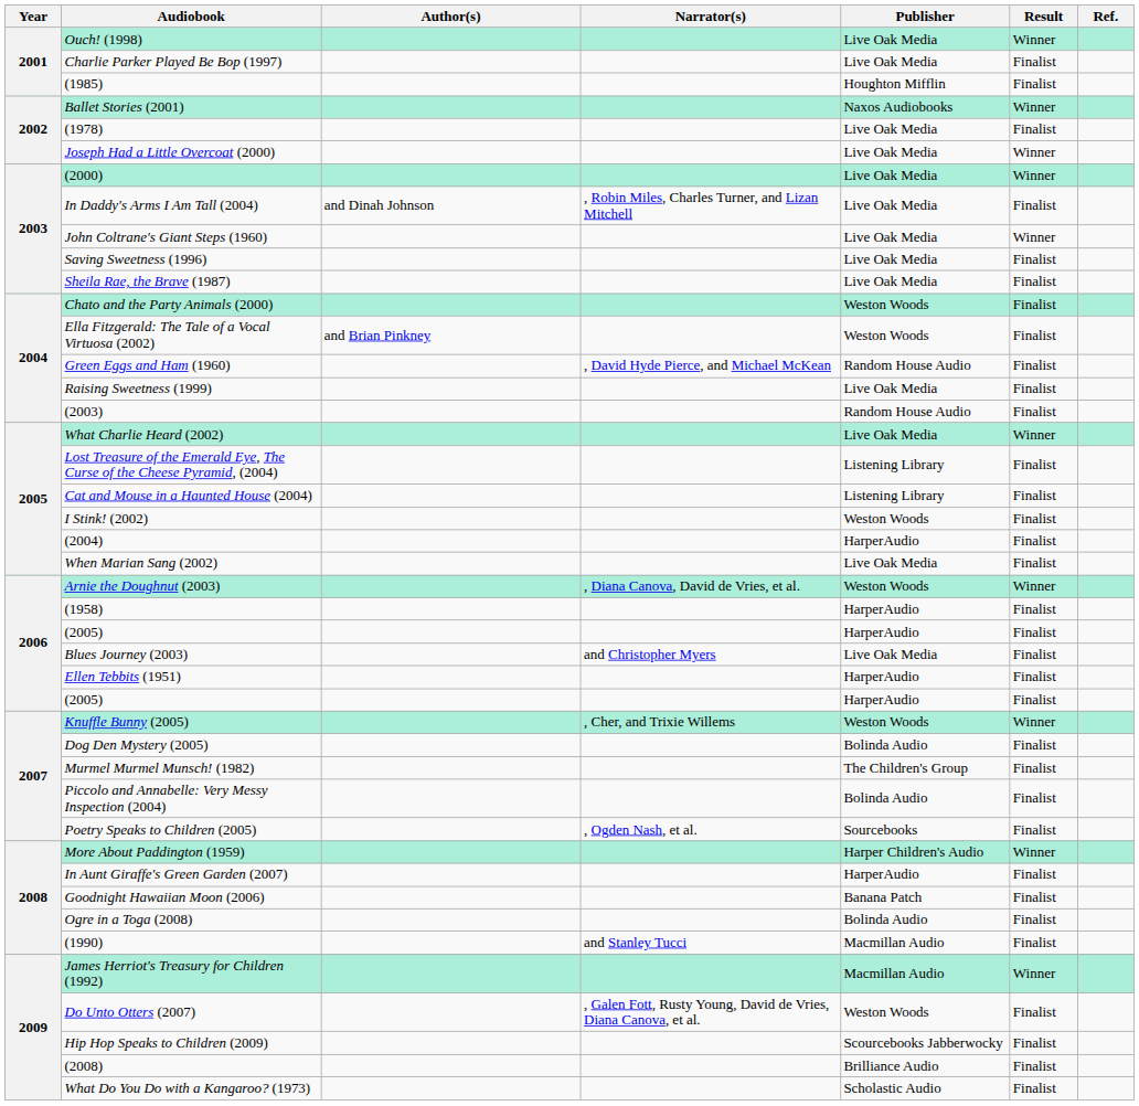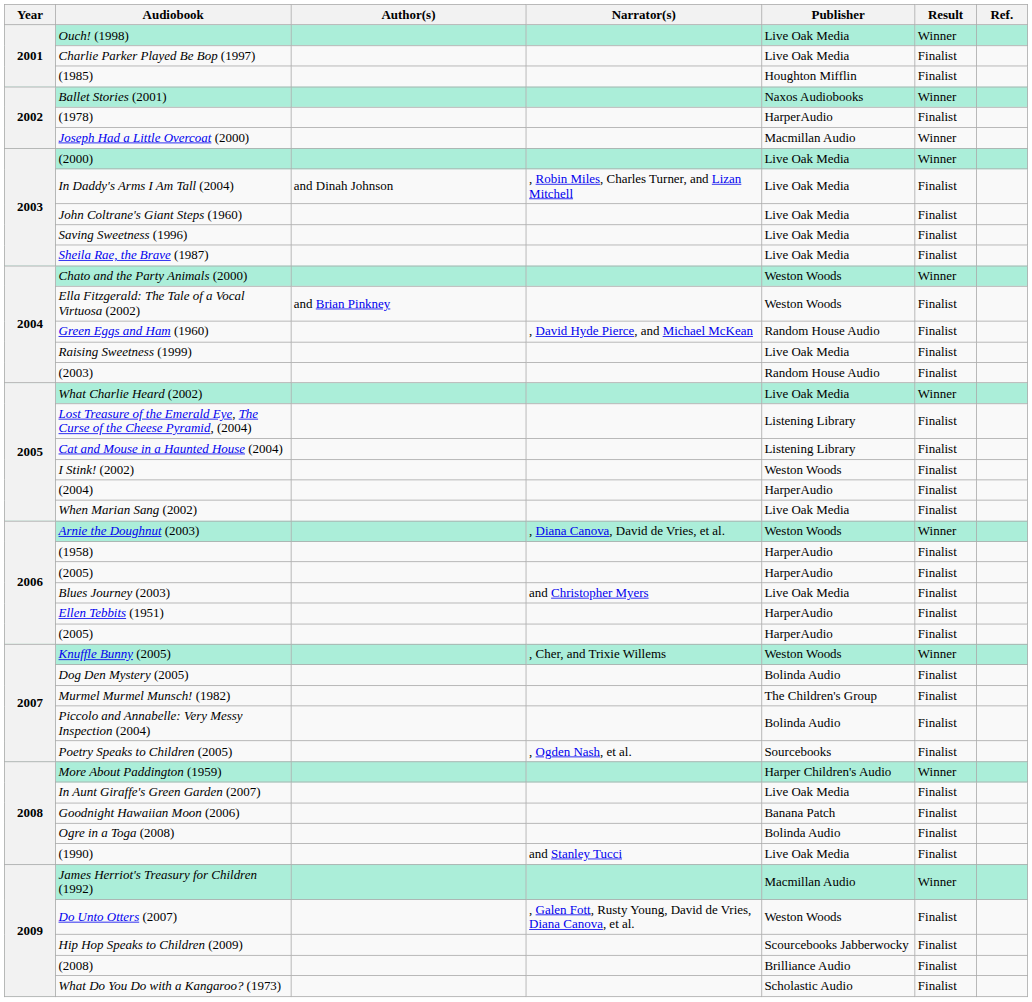 <table class="wikitable sortable mw-collapsible" style="width:100%">
 <tr>
 <th scope="col" width="5%">Year</th>
 <th scope="col" width="23%">Audiobook</th>
 <th scope="col" width="23%">Author(s)</th>
 <th scope="col" width="23%">Narrator(s)</th>
 <th scope="col" width="15%">Publisher</th>
 <th scope="col" width="6%">Result</th>
 <th scope="col" width="5%">Ref.</th>
 </tr>
 <tr style="background:#ABEED9">
 <th rowspan="3">2001<br></th>
 <td><em>Ouch!</em> (1998)</td>
 <td></td>
 <td></td>
 <td>Live Oak Media</td>
 <td>Winner</td>
 <td></td>
 </tr>
 <tr>
 <td><em>Charlie Parker Played Be Bop</em> (1997)</td>
 <td></td>
 <td></td>
 <td>Live Oak Media</td>
 <td>Finalist</td>
 <td></td>
 </tr>
 <tr>
 <td><em></em> (1985)</td>
 <td></td>
 <td></td>
 <td>Houghton Mifflin</td>
 <td>Finalist</td>
 <td></td>
 </tr>
 <tr style="background:#ABEED9">
 <th rowspan="3">2002<br></th>
 <td><em>Ballet Stories</em> (2001)</td>
 <td></td>
 <td></td>
 <td>Naxos Audiobooks</td>
 <td>Winner</td>
 <td></td>
 </tr>
 <tr>
 <td><em></em> (1978)</td>
 <td></td>
 <td></td>
-<td>Live Oak Media</td>
+<td>HarperAudio</td>
 <td>Finalist</td>
 <td></td>
 </tr>
 <tr>
 <td><em><a href='#'>Joseph Had a Little Overcoat</a></em> (2000)</td>
 <td></td>
 <td></td>
-<td>Live Oak Media</td>
+<td>Macmillan Audio</td>
 <td>Winner</td>
 <td></td>
 </tr>
 <tr style="background:#ABEED9">
 <th rowspan="5">2003<br></th>
 <td><em></em> (2000)</td>
 <td></td>
 <td></td>
 <td>Live Oak Media</td>
 <td>Winner</td>
 <td></td>
 </tr>
 <tr>
 <td><em>In Daddy's Arms I Am Tall</em> (2004)</td>
 <td> and Dinah Johnson</td>
 <td>, <a href='#'>Robin Miles</a>, Charles Turner, and <a href='#'>Lizan Mitchell</a></td>
 <td>Live Oak Media</td>
 <td>Finalist</td>
 <td></td>
 </tr>
 <tr>
 <td><em>John Coltrane's Giant Steps</em> (1960)</td>
 <td></td>
 <td></td>
 <td>Live Oak Media</td>
-<td>Winner</td>
+<td>Finalist</td>
 <td></td>
 </tr>
 <tr>
 <td><em>Saving Sweetness</em> (1996)</td>
 <td></td>
 <td></td>
 <td>Live Oak Media</td>
 <td>Finalist</td>
 <td></td>
 </tr>
 <tr>
 <td><em><a href='#'>Sheila Rae, the Brave</a></em> (1987)</td>
 <td></td>
 <td></td>
 <td>Live Oak Media</td>
 <td>Finalist</td>
 <td></td>
 </tr>
 <tr style="background:#ABEED9">
 <th rowspan="5">2004<br></th>
 <td><em>Chato and the Party Animals</em> (2000)</td>
 <td></td>
 <td></td>
 <td>Weston Woods</td>
-<td>Finalist</td>
+<td>Winner</td>
 <td></td>
 </tr>
 <tr>
 <td><em>Ella Fitzgerald: The Tale of a Vocal Virtuosa</em> (2002)</td>
 <td> and <a href='#'>Brian Pinkney</a></td>
 <td></td>
 <td>Weston Woods</td>
 <td>Finalist</td>
 <td></td>
 </tr>
 <tr>
 <td><em><a href='#'>Green Eggs and Ham</a></em> (1960)</td>
 <td></td>
 <td>, <a href='#'>David Hyde Pierce</a>, and <a href='#'>Michael McKean</a></td>
 <td>Random House Audio</td>
 <td>Finalist</td>
 <td></td>
 </tr>
 <tr>
 <td><em>Raising Sweetness</em> (1999)</td>
 <td></td>
 <td></td>
 <td>Live Oak Media</td>
 <td>Finalist</td>
 <td></td>
 </tr>
 <tr>
 <td><em></em> (2003)</td>
 <td></td>
 <td></td>
 <td>Random House Audio</td>
 <td>Finalist</td>
 <td></td>
 </tr>
 <tr style="background:#ABEED9">
 <th rowspan="6">2005<br></th>
 <td><em>What Charlie Heard</em> (2002)</td>
 <td></td>
 <td></td>
 <td>Live Oak Media</td>
 <td>Winner</td>
 <td></td>
 </tr>
 <tr>
 <td><em><a href='#'>Lost Treasure of the Emerald Eye</a></em>, <em><a href='#'>The Curse of the Cheese Pyramid</a></em>, (2004)</td>
 <td></td>
 <td></td>
 <td>Listening Library</td>
 <td>Finalist</td>
 <td></td>
 </tr>
 <tr>
 <td><em><a href='#'>Cat and Mouse in a Haunted House</a></em> (2004)</td>
 <td></td>
 <td></td>
 <td>Listening Library</td>
 <td>Finalist</td>
 <td></td>
 </tr>
 <tr>
 <td><em>I Stink!</em> (2002)</td>
 <td></td>
 <td></td>
 <td>Weston Woods</td>
 <td>Finalist</td>
 <td></td>
 </tr>
 <tr>
 <td><em></em> (2004)</td>
 <td></td>
 <td></td>
 <td>HarperAudio</td>
 <td>Finalist</td>
 <td></td>
 </tr>
 <tr>
 <td><em>When Marian Sang</em> (2002)</td>
 <td></td>
 <td></td>
 <td>Live Oak Media</td>
 <td>Finalist</td>
 <td></td>
 </tr>
 <tr style="background:#ABEED9">
 <th rowspan="6">2006<br></th>
 <td><em><a href='#'>Arnie the Doughnut</a></em> (2003)</td>
 <td></td>
 <td>, <a href='#'>Diana Canova</a>, David de Vries, et al.</td>
 <td>Weston Woods</td>
 <td>Winner</td>
 <td></td>
 </tr>
 <tr>
 <td><em></em> (1958)</td>
 <td></td>
 <td></td>
 <td>HarperAudio</td>
 <td>Finalist</td>
 <td></td>
 </tr>
 <tr>
 <td><em></em> (2005)</td>
 <td></td>
 <td></td>
 <td>HarperAudio</td>
 <td>Finalist</td>
 <td></td>
 </tr>
 <tr>
 <td><em>Blues Journey</em> (2003)</td>
 <td></td>
 <td> and <a href='#'>Christopher Myers</a></td>
 <td>Live Oak Media</td>
 <td>Finalist</td>
 <td></td>
 </tr>
 <tr>
 <td><em><a href='#'>Ellen Tebbits</a></em> (1951)</td>
 <td></td>
 <td></td>
 <td>HarperAudio</td>
 <td>Finalist</td>
 <td></td>
 </tr>
 <tr>
 <td><em></em> (2005)</td>
 <td></td>
 <td></td>
 <td>HarperAudio</td>
 <td>Finalist</td>
 <td></td>
 </tr>
 <tr style="background:#ABEED9">
 <th rowspan="5">2007<br></th>
 <td><em><a href='#'>Knuffle Bunny</a></em> (2005)</td>
 <td></td>
 <td>, Cher, and Trixie Willems</td>
 <td>Weston Woods</td>
 <td>Winner</td>
 <td></td>
 </tr>
 <tr>
 <td><em>Dog Den Mystery</em> (2005)</td>
 <td></td>
 <td></td>
 <td>Bolinda Audio</td>
 <td>Finalist</td>
 <td></td>
 </tr>
 <tr>
 <td><em>Murmel Murmel Munsch!</em> (1982)</td>
 <td></td>
 <td></td>
 <td>The Children's Group</td>
 <td>Finalist</td>
 <td></td>
 </tr>
 <tr>
 <td><em>Piccolo and Annabelle: Very Messy Inspection</em> (2004)</td>
 <td></td>
 <td></td>
 <td>Bolinda Audio</td>
 <td>Finalist</td>
 <td></td>
 </tr>
 <tr>
 <td><em>Poetry Speaks to Children</em> (2005)</td>
 <td></td>
 <td>, <a href='#'>Ogden Nash</a>, et al.</td>
 <td>Sourcebooks</td>
 <td>Finalist</td>
 <td></td>
 </tr>
 <tr style="background:#ABEED9">
 <th rowspan="5">2008<br></th>
 <td><em>More About Paddington</em> (1959)</td>
 <td></td>
 <td></td>
 <td>Harper Children's Audio</td>
 <td>Winner</td>
 <td></td>
 </tr>
 <tr>
 <td><em>In Aunt Giraffe's Green Garden</em> (2007)</td>
 <td></td>
 <td></td>
-<td>HarperAudio</td>
+<td>Live Oak Media</td>
 <td>Finalist</td>
 <td></td>
 </tr>
 <tr>
 <td><em>Goodnight Hawaiian Moon</em> (2006)</td>
 <td></td>
 <td></td>
 <td>Banana Patch</td>
 <td>Finalist</td>
 <td></td>
 </tr>
 <tr>
 <td><em>Ogre in a Toga</em> (2008)</td>
 <td></td>
 <td></td>
 <td>Bolinda Audio</td>
 <td>Finalist</td>
 <td></td>
 </tr>
 <tr>
 <td><em></em> (1990)</td>
 <td></td>
 <td> and <a href='#'>Stanley Tucci</a></td>
-<td>Macmillan Audio</td>
+<td>Live Oak Media</td>
 <td>Finalist</td>
 <td></td>
 </tr>
 <tr style="background:#ABEED9">
 <th rowspan="5">2009<br></th>
 <td><em>James Herriot's Treasury for Children</em> (1992)</td>
 <td></td>
 <td></td>
 <td>Macmillan Audio</td>
 <td>Winner</td>
 <td></td>
 </tr>
 <tr>
 <td><em><a href='#'>Do Unto Otters</a></em> (2007)</td>
 <td></td>
 <td>, <a href='#'>Galen Fott</a>, Rusty Young, David de Vries, <a href='#'>Diana Canova</a>, et al.</td>
 <td>Weston Woods</td>
 <td>Finalist</td>
 <td></td>
 </tr>
 <tr>
 <td><em>Hip Hop Speaks to Children</em> (2009)</td>
 <td></td>
 <td></td>
 <td>Scourcebooks Jabberwocky</td>
 <td>Finalist</td>
 <td></td>
 </tr>
 <tr>
 <td><em></em> (2008)</td>
 <td></td>
 <td></td>
 <td>Brilliance Audio</td>
 <td>Finalist</td>
 <td></td>
 </tr>
 <tr>
 <td><em>What Do You Do with a Kangaroo?</em> (1973)</td>
 <td></td>
 <td></td>
 <td>Scholastic Audio</td>
 <td>Finalist</td>
 <td></td>
 </tr>
 </table>
